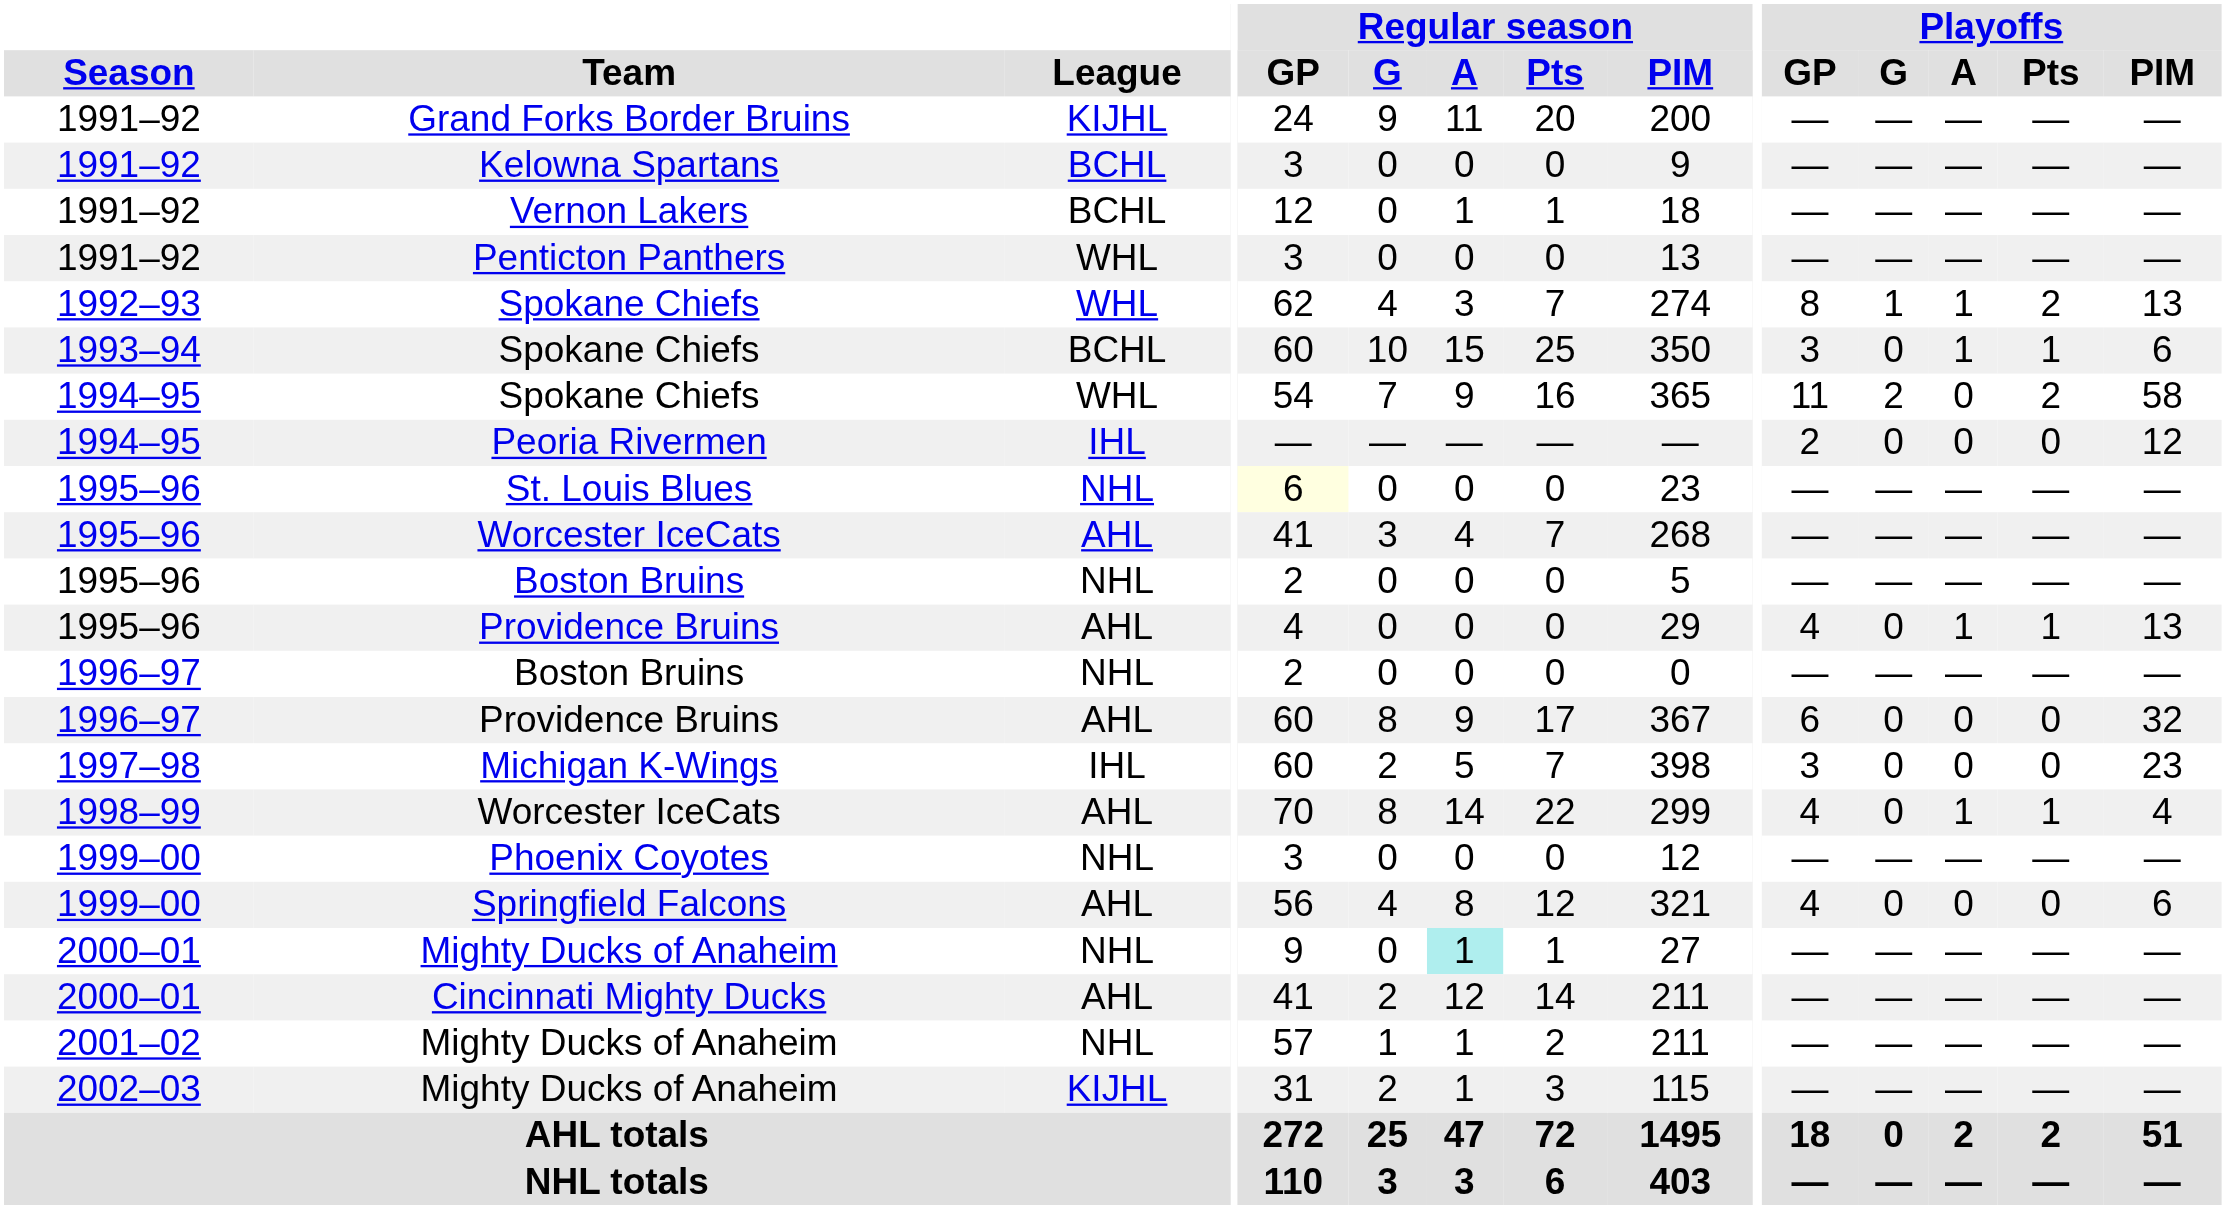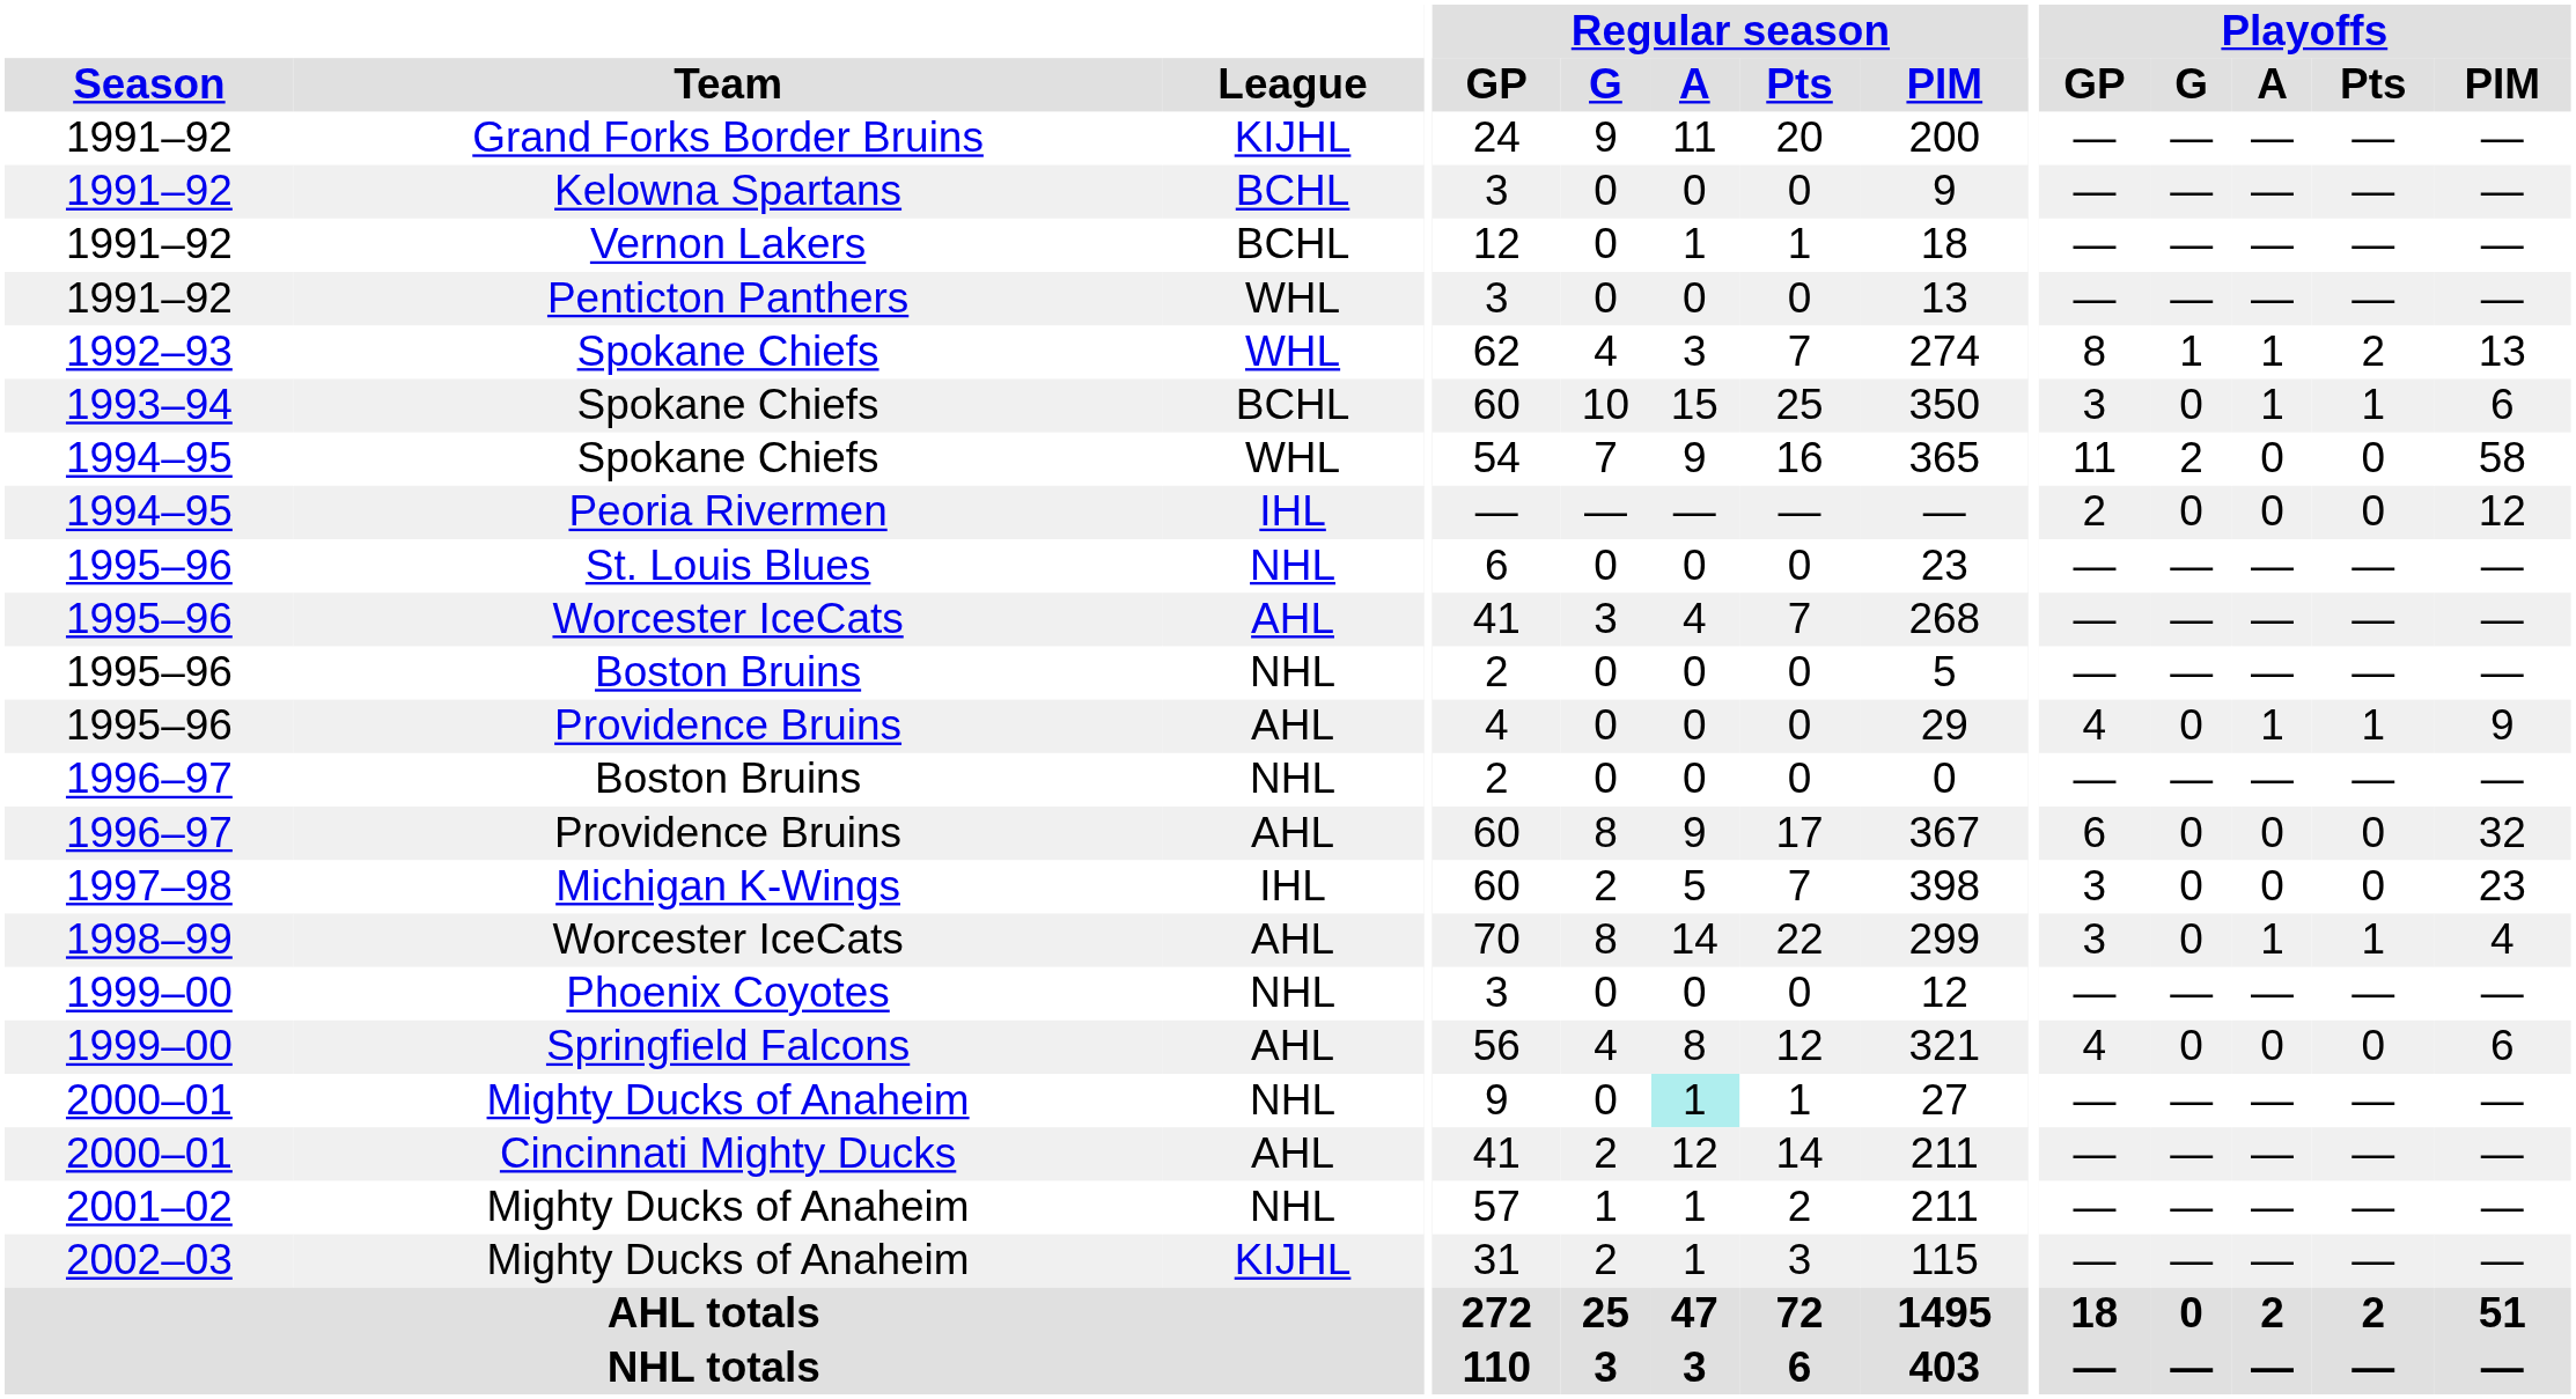 <table border="0" cellpadding="1" cellspacing="0" style="text-align:center; width:60em">
 <tr bgcolor="#e0e0e0">
 <th colspan="3" bgcolor="#ffffff"></th>
 <th rowspan="100" bgcolor="#ffffff"></th>
 <th colspan="5"><a href='#'>Regular season</a></th>
 <th rowspan="100" bgcolor="#ffffff"></th>
 <th colspan="5"><a href='#'>Playoffs</a></th>
 </tr>
 <tr bgcolor="#e0e0e0">
 <th><a href='#'>Season</a></th>
 <th>Team</th>
 <th>League</th>
 <th>GP</th>
 <th><a href='#'>G</a></th>
 <th><a href='#'>A</a></th>
 <th><a href='#'>Pts</a></th>
 <th><a href='#'>PIM</a></th>
 <th>GP</th>
 <th>G</th>
 <th>A</th>
 <th>Pts</th>
 <th>PIM</th>
 </tr>
 <tr>
 <td>1991–92</td>
 <td><a href='#'>Grand Forks Border Bruins</a></td>
 <td><a href='#'>KIJHL</a></td>
 <td>24</td>
 <td>9</td>
 <td>11</td>
 <td>20</td>
 <td>200</td>
 <td>—</td>
 <td>—</td>
 <td>—</td>
 <td>—</td>
 <td>—</td>
 </tr>
 <tr bgcolor="#f0f0f0">
 <td><a href='#'>1991–92</a></td>
 <td><a href='#'>Kelowna Spartans</a></td>
 <td><a href='#'>BCHL</a></td>
 <td>3</td>
 <td>0</td>
 <td>0</td>
 <td>0</td>
 <td>9</td>
 <td>—</td>
 <td>—</td>
 <td>—</td>
 <td>—</td>
 <td>—</td>
 </tr>
 <tr>
 <td>1991–92</td>
 <td><a href='#'>Vernon Lakers</a></td>
 <td>BCHL</td>
 <td>12</td>
 <td>0</td>
 <td>1</td>
 <td>1</td>
 <td>18</td>
 <td>—</td>
 <td>—</td>
 <td>—</td>
 <td>—</td>
 <td>—</td>
 </tr>
 <tr bgcolor="#f0f0f0">
 <td>1991–92</td>
 <td><a href='#'>Penticton Panthers</a></td>
 <td>WHL</td>
 <td>3</td>
 <td>0</td>
 <td>0</td>
 <td>0</td>
 <td>13</td>
 <td>—</td>
 <td>—</td>
 <td>—</td>
 <td>—</td>
 <td>—</td>
 </tr>
 <tr>
 <td><a href='#'>1992–93</a></td>
 <td><a href='#'>Spokane Chiefs</a></td>
 <td><a href='#'>WHL</a></td>
 <td>62</td>
 <td>4</td>
 <td>3</td>
 <td>7</td>
 <td>274</td>
 <td>8</td>
 <td>1</td>
 <td>1</td>
 <td>2</td>
 <td>13</td>
 </tr>
 <tr bgcolor="#f0f0f0">
 <td><a href='#'>1993–94</a></td>
 <td>Spokane Chiefs</td>
 <td>BCHL</td>
 <td>60</td>
 <td>10</td>
 <td>15</td>
 <td>25</td>
 <td>350</td>
 <td>3</td>
 <td>0</td>
 <td>1</td>
 <td>1</td>
 <td>6</td>
 </tr>
 <tr>
 <td><a href='#'>1994–95</a></td>
 <td>Spokane Chiefs</td>
 <td>WHL</td>
 <td>54</td>
 <td>7</td>
 <td>9</td>
 <td>16</td>
 <td>365</td>
 <td>11</td>
 <td>2</td>
 <td>0</td>
-<td>2</td>
+<td>0</td>
 <td>58</td>
 </tr>
 <tr bgcolor="#f0f0f0">
 <td><a href='#'>1994–95</a></td>
 <td><a href='#'>Peoria Rivermen</a></td>
 <td><a href='#'>IHL</a></td>
 <td>—</td>
 <td>—</td>
 <td>—</td>
 <td>—</td>
 <td>—</td>
 <td>2</td>
 <td>0</td>
 <td>0</td>
 <td>0</td>
 <td>12</td>
 </tr>
 <tr>
 <td><a href='#'>1995–96</a></td>
 <td><a href='#'>St. Louis Blues</a></td>
 <td><a href='#'>NHL</a></td>
-<td style="background: lightyellow;">6</td>
+<td>6</td>
 <td>0</td>
 <td>0</td>
 <td>0</td>
 <td>23</td>
 <td>—</td>
 <td>—</td>
 <td>—</td>
 <td>—</td>
 <td>—</td>
 </tr>
 <tr bgcolor="#f0f0f0">
 <td><a href='#'>1995–96</a></td>
 <td><a href='#'>Worcester IceCats</a></td>
 <td><a href='#'>AHL</a></td>
 <td>41</td>
 <td>3</td>
 <td>4</td>
 <td>7</td>
 <td>268</td>
 <td>—</td>
 <td>—</td>
 <td>—</td>
 <td>—</td>
 <td>—</td>
 </tr>
 <tr>
 <td>1995–96</td>
 <td><a href='#'>Boston Bruins</a></td>
 <td>NHL</td>
 <td>2</td>
 <td>0</td>
 <td>0</td>
 <td>0</td>
 <td>5</td>
 <td>—</td>
 <td>—</td>
 <td>—</td>
 <td>—</td>
 <td>—</td>
 </tr>
 <tr bgcolor="#f0f0f0">
 <td>1995–96</td>
 <td><a href='#'>Providence Bruins</a></td>
 <td>AHL</td>
 <td>4</td>
 <td>0</td>
 <td>0</td>
 <td>0</td>
 <td>29</td>
 <td>4</td>
 <td>0</td>
 <td>1</td>
 <td>1</td>
-<td>13</td>
+<td>9</td>
 </tr>
 <tr>
 <td><a href='#'>1996–97</a></td>
 <td>Boston Bruins</td>
 <td>NHL</td>
 <td>2</td>
 <td>0</td>
 <td>0</td>
 <td>0</td>
 <td>0</td>
 <td>—</td>
 <td>—</td>
 <td>—</td>
 <td>—</td>
 <td>—</td>
 </tr>
 <tr bgcolor="#f0f0f0">
 <td><a href='#'>1996–97</a></td>
 <td>Providence Bruins</td>
 <td>AHL</td>
 <td>60</td>
 <td>8</td>
 <td>9</td>
 <td>17</td>
 <td>367</td>
 <td>6</td>
 <td>0</td>
 <td>0</td>
 <td>0</td>
 <td>32</td>
 </tr>
 <tr>
 <td><a href='#'>1997–98</a></td>
 <td><a href='#'>Michigan K-Wings</a></td>
 <td>IHL</td>
 <td>60</td>
 <td>2</td>
 <td>5</td>
 <td>7</td>
 <td>398</td>
 <td>3</td>
 <td>0</td>
 <td>0</td>
 <td>0</td>
 <td>23</td>
 </tr>
 <tr bgcolor="#f0f0f0">
 <td><a href='#'>1998–99</a></td>
 <td>Worcester IceCats</td>
 <td>AHL</td>
 <td>70</td>
 <td>8</td>
 <td>14</td>
 <td>22</td>
 <td>299</td>
-<td>4</td>
+<td>3</td>
 <td>0</td>
 <td>1</td>
 <td>1</td>
 <td>4</td>
 </tr>
 <tr>
 <td><a href='#'>1999–00</a></td>
 <td><a href='#'>Phoenix Coyotes</a></td>
 <td>NHL</td>
 <td>3</td>
 <td>0</td>
 <td>0</td>
 <td>0</td>
 <td>12</td>
 <td>—</td>
 <td>—</td>
 <td>—</td>
 <td>—</td>
 <td>—</td>
 </tr>
 <tr bgcolor="#f0f0f0">
 <td><a href='#'>1999–00</a></td>
 <td><a href='#'>Springfield Falcons</a></td>
 <td>AHL</td>
 <td>56</td>
 <td>4</td>
 <td>8</td>
 <td>12</td>
 <td>321</td>
 <td>4</td>
 <td>0</td>
 <td>0</td>
 <td>0</td>
 <td>6</td>
 </tr>
 <tr>
 <td><a href='#'>2000–01</a></td>
 <td><a href='#'>Mighty Ducks of Anaheim</a></td>
 <td>NHL</td>
 <td>9</td>
 <td>0</td>
 <td style="background: paleturquoise;">1</td>
 <td>1</td>
 <td>27</td>
 <td>—</td>
 <td>—</td>
 <td>—</td>
 <td>—</td>
 <td>—</td>
 </tr>
 <tr bgcolor="#f0f0f0">
 <td><a href='#'>2000–01</a></td>
 <td><a href='#'>Cincinnati Mighty Ducks</a></td>
 <td>AHL</td>
 <td>41</td>
 <td>2</td>
 <td>12</td>
 <td>14</td>
 <td>211</td>
 <td>—</td>
 <td>—</td>
 <td>—</td>
 <td>—</td>
 <td>—</td>
 </tr>
 <tr>
 <td><a href='#'>2001–02</a></td>
 <td>Mighty Ducks of Anaheim</td>
 <td>NHL</td>
 <td>57</td>
 <td>1</td>
 <td>1</td>
 <td>2</td>
 <td>211</td>
 <td>—</td>
 <td>—</td>
 <td>—</td>
 <td>—</td>
 <td>—</td>
 </tr>
 <tr bgcolor="#f0f0f0">
 <td><a href='#'>2002–03</a></td>
 <td>Mighty Ducks of Anaheim</td>
 <td><a href='#'>KIJHL</a></td>
 <td>31</td>
 <td>2</td>
 <td>1</td>
 <td>3</td>
 <td>115</td>
 <td>—</td>
 <td>—</td>
 <td>—</td>
 <td>—</td>
 <td>—</td>
 </tr>
 <tr bgcolor="#e0e0e0">
 <th colspan="3">AHL totals</th>
 <th>272</th>
 <th>25</th>
 <th>47</th>
 <th>72</th>
 <th>1495</th>
 <th>18</th>
 <th>0</th>
 <th>2</th>
 <th>2</th>
 <th>51</th>
 </tr>
 <tr bgcolor="#e0e0e0">
 <th colspan="3">NHL totals</th>
 <th>110</th>
 <th>3</th>
 <th>3</th>
 <th>6</th>
 <th>403</th>
 <th>—</th>
 <th>—</th>
 <th>—</th>
 <th>—</th>
 <th>—</th>
 </tr>
 </table>
